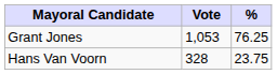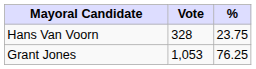 <table class="wikitable">
 <tr>
 <th style="background:#ddf; width:200px;">Mayoral Candidate </th>
 <th style="background:#ddf; width:50px;">Vote</th>
 <th style="background:#ddf; width:30px;">%</th>
 </tr>
 <tr>
+<td>Hans Van Voorn</td>
+<td>328</td>
+<td>23.75</td>
+</tr>
+<tr>
 <td>Grant Jones</td>
 <td>1,053</td>
 <td>76.25</td>
 </tr>
-<tr>
-<td>Hans Van Voorn</td>
-<td>328</td>
-<td>23.75</td>
-</tr>
 </table>
